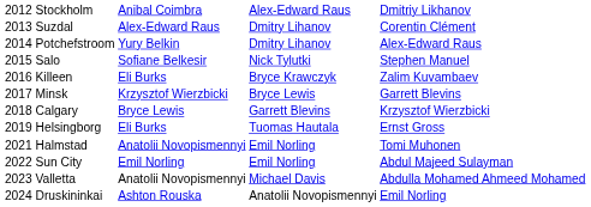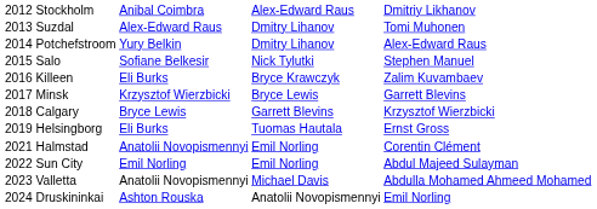 <table>
 <tr>
 <td>2012 Stockholm</td>
 <td> <a href='#'>Anibal Coimbra</a></td>
 <td> <a href='#'>Alex-Edward Raus</a></td>
 <td> <a href='#'>Dmitriy Likhanov</a></td>
 </tr>
 <tr>
 <td>2013 Suzdal</td>
 <td> <a href='#'>Alex-Edward Raus</a></td>
 <td> <a href='#'>Dmitry Lihanov</a></td>
-<td> <a href='#'>Corentin Clément</a></td>
+<td> <a href='#'>Tomi Muhonen</a></td>
 </tr>
 <tr>
 <td>2014 Potchefstroom</td>
 <td> <a href='#'>Yury Belkin</a></td>
 <td> <a href='#'>Dmitry Lihanov</a></td>
 <td> <a href='#'>Alex-Edward Raus</a></td>
 </tr>
 <tr>
 <td>2015 Salo</td>
 <td> <a href='#'>Sofiane Belkesir</a></td>
 <td> <a href='#'>Nick Tylutki</a></td>
 <td> <a href='#'>Stephen Manuel</a></td>
 </tr>
 <tr>
 <td>2016 Killeen</td>
 <td> <a href='#'>Eli Burks</a></td>
 <td> <a href='#'>Bryce Krawczyk</a></td>
 <td> <a href='#'>Zalim Kuvambaev</a></td>
 </tr>
 <tr>
 <td>2017 Minsk</td>
 <td> <a href='#'>Krzysztof Wierzbicki</a></td>
 <td> <a href='#'>Bryce Lewis</a></td>
 <td> <a href='#'>Garrett Blevins</a></td>
 </tr>
 <tr>
 <td>2018 Calgary</td>
 <td> <a href='#'>Bryce Lewis</a></td>
 <td> <a href='#'>Garrett Blevins</a></td>
 <td> <a href='#'>Krzysztof Wierzbicki</a></td>
 </tr>
 <tr>
 <td>2019 Helsingborg</td>
 <td> <a href='#'>Eli Burks</a></td>
 <td> <a href='#'>Tuomas Hautala</a></td>
 <td> <a href='#'>Ernst Gross</a></td>
 </tr>
 <tr>
 <td>2021 Halmstad</td>
 <td> <a href='#'>Anatolii Novopismennyi</a></td>
 <td> <a href='#'>Emil Norling</a></td>
-<td> <a href='#'>Tomi Muhonen</a></td>
+<td> <a href='#'>Corentin Clément</a></td>
 </tr>
 <tr>
 <td>2022 Sun City</td>
 <td> <a href='#'>Emil Norling</a></td>
 <td> <a href='#'>Emil Norling</a></td>
 <td> <a href='#'>Abdul Majeed Sulayman</a></td>
 </tr>
 <tr>
 <td>2023 Valletta</td>
 <td> Anatolii Novopismennyi</td>
 <td> <a href='#'>Michael Davis</a></td>
 <td> <a href='#'>Abdulla Mohamed Ahmeed Mohamed</a></td>
 </tr>
 <tr>
 <td>2024 Druskininkai</td>
 <td> <a href='#'>Ashton Rouska</a></td>
 <td> Anatolii Novopismennyi</td>
 <td> <a href='#'>Emil Norling</a></td>
 </tr>
 </table>
